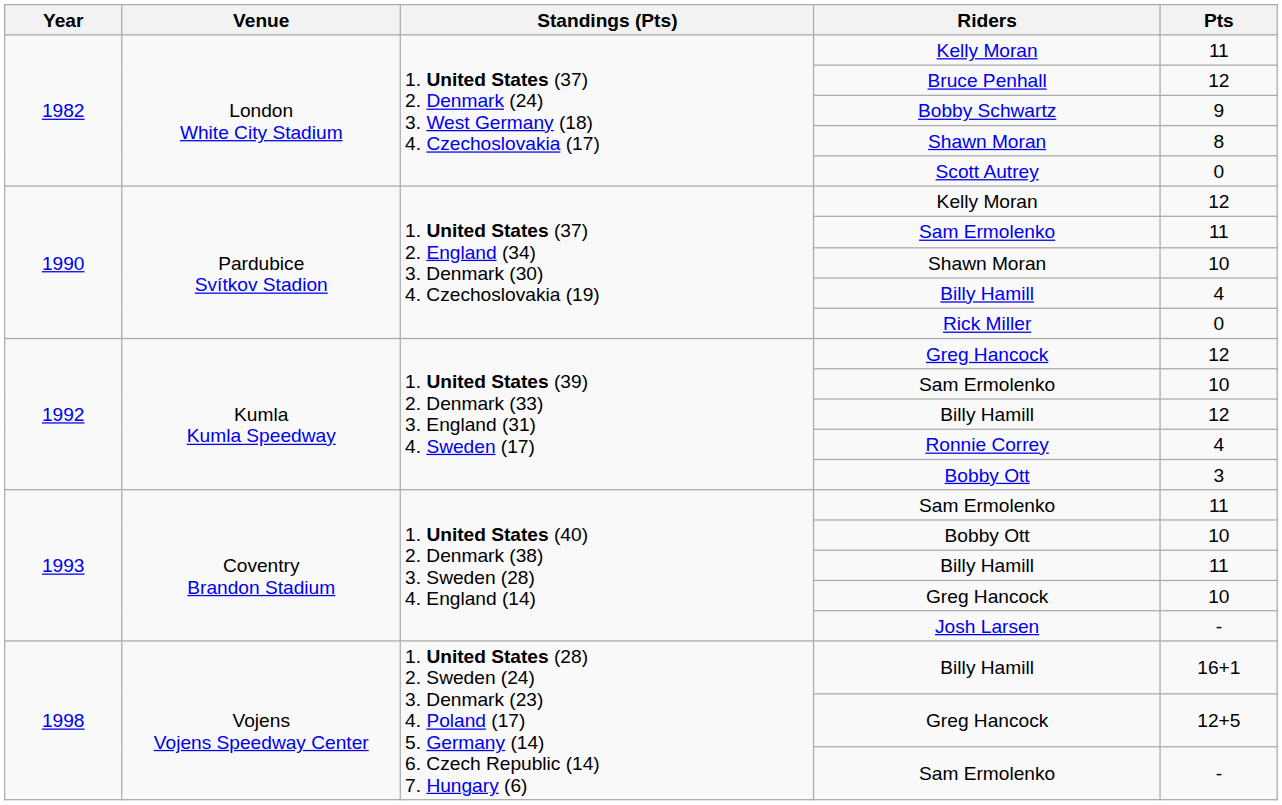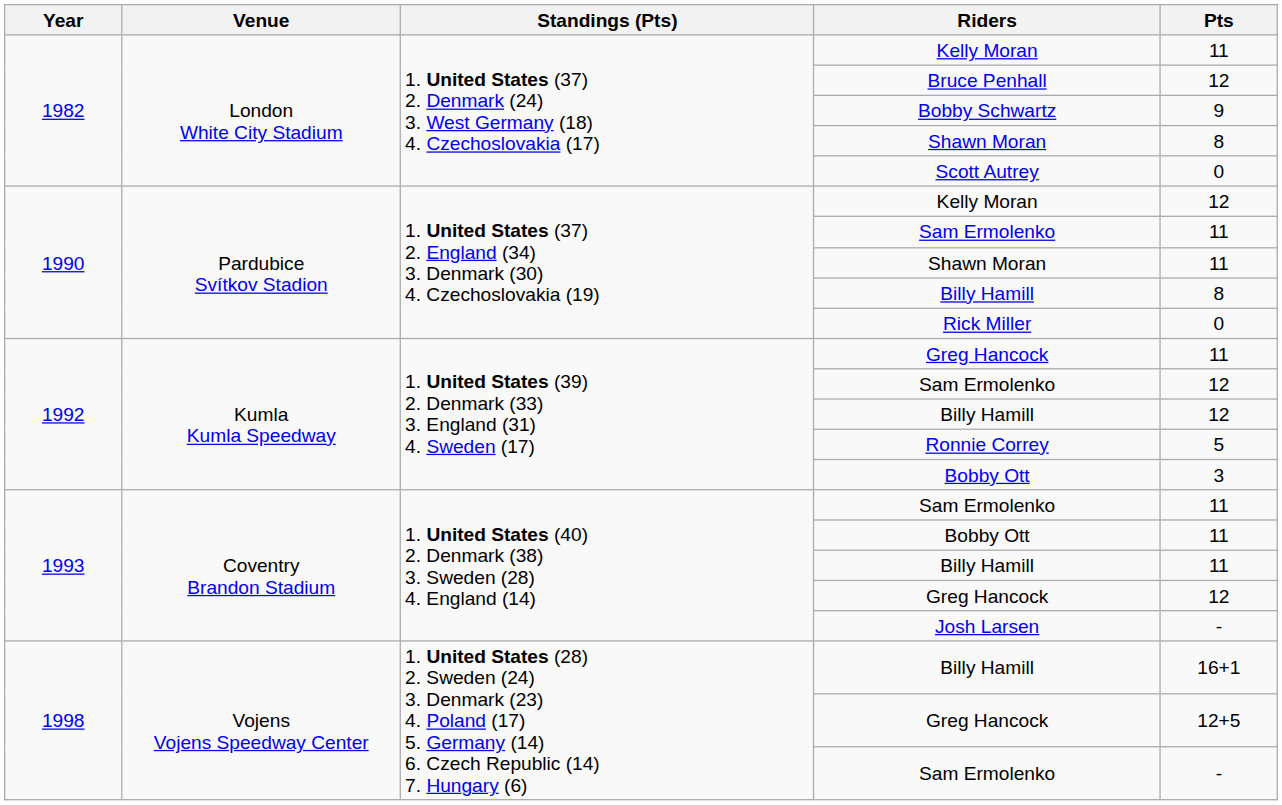 <table class="wikitable"   style="font-size: 95%; width: 80%; text-align: center;">
 <tr>
 <th width=80>Year</th>
 <th width=200>Venue</th>
 <th width=300>Standings (Pts)</th>
 <th width=250>Riders</th>
 <th width=80>Pts</th>
 </tr>
 <tr>
 <td rowspan="5"><a href='#'>1982</a></td>
 <td rowspan="5"><br>London<br><a href='#'>White City Stadium</a></td>
 <td rowspan="5" style="text-align: left;">1.  <strong>United States</strong> (37)<br>2.  <a href='#'>Denmark</a> (24)<br>3.  <a href='#'>West Germany</a> (18)<br>4.  <a href='#'>Czechoslovakia</a> (17)</td>
 <td><a href='#'>Kelly Moran</a></td>
 <td>11</td>
 </tr>
 <tr>
 <td><a href='#'>Bruce Penhall</a></td>
 <td>12</td>
 </tr>
 <tr>
 <td><a href='#'>Bobby Schwartz</a></td>
 <td>9</td>
 </tr>
 <tr>
 <td><a href='#'>Shawn Moran</a></td>
 <td>8</td>
 </tr>
 <tr>
 <td><a href='#'>Scott Autrey</a></td>
 <td>0</td>
 </tr>
 <tr>
 <td rowspan="5"><a href='#'>1990</a></td>
 <td rowspan="5"><br>Pardubice<br><a href='#'>Svítkov Stadion</a></td>
 <td rowspan="5" style="text-align: left;">1.  <strong>United States</strong> (37)<br>2.  <a href='#'>England</a> (34)<br>3.  Denmark (30)<br>4.  Czechoslovakia (19)</td>
 <td>Kelly Moran</td>
 <td>12</td>
 </tr>
 <tr>
 <td><a href='#'>Sam Ermolenko</a></td>
 <td>11</td>
 </tr>
 <tr>
 <td>Shawn Moran</td>
-<td>10</td>
+<td>11</td>
 </tr>
 <tr>
 <td><a href='#'>Billy Hamill</a></td>
-<td>4</td>
+<td>8</td>
 </tr>
 <tr>
 <td><a href='#'>Rick Miller</a></td>
 <td>0</td>
 </tr>
 <tr>
 <td rowspan="5"><a href='#'>1992</a></td>
 <td rowspan="5"><br>Kumla<br><a href='#'>Kumla Speedway</a></td>
 <td rowspan="5" style="text-align: left;">1.  <strong>United States</strong> (39)<br>2.  Denmark (33)<br>3.  England (31)<br>4.  <a href='#'>Sweden</a> (17)</td>
 <td><a href='#'>Greg Hancock</a></td>
-<td>12</td>
+<td>11</td>
 </tr>
 <tr>
 <td>Sam Ermolenko</td>
-<td>10</td>
+<td>12</td>
 </tr>
 <tr>
 <td>Billy Hamill</td>
 <td>12</td>
 </tr>
 <tr>
 <td><a href='#'>Ronnie Correy</a></td>
-<td>4</td>
+<td>5</td>
 </tr>
 <tr>
 <td><a href='#'>Bobby Ott</a></td>
 <td>3</td>
 </tr>
 <tr>
 <td rowspan="5"><a href='#'>1993</a></td>
 <td rowspan="5"><br>Coventry<br><a href='#'>Brandon Stadium</a></td>
 <td rowspan="5" style="text-align: left;">1.  <strong>United States</strong> (40)<br>2.  Denmark (38)<br>3.  Sweden (28)<br>4.  England (14)</td>
 <td>Sam Ermolenko</td>
 <td>11</td>
 </tr>
 <tr>
 <td>Bobby Ott</td>
-<td>10</td>
+<td>11</td>
 </tr>
 <tr>
 <td>Billy Hamill</td>
 <td>11</td>
 </tr>
 <tr>
 <td>Greg Hancock</td>
-<td>10</td>
+<td>12</td>
 </tr>
 <tr>
 <td><a href='#'>Josh Larsen</a></td>
 <td>-</td>
 </tr>
 <tr>
 <td rowspan="3"><a href='#'>1998</a></td>
 <td rowspan="3"><br>Vojens<br><a href='#'>Vojens Speedway Center</a></td>
 <td rowspan="3" style="text-align: left;">1.  <strong>United States</strong> (28)<br>2.  Sweden (24)<br>3.  Denmark (23)<br>4.  <a href='#'>Poland</a> (17)<br>5.  <a href='#'>Germany</a> (14)<br>6.  Czech Republic (14)<br>7.  <a href='#'>Hungary</a> (6)</td>
 <td>Billy Hamill</td>
 <td>16+1</td>
 </tr>
 <tr>
 <td>Greg Hancock</td>
 <td>12+5</td>
 </tr>
 <tr>
 <td>Sam Ermolenko</td>
 <td>-</td>
 </tr>
 </table>
